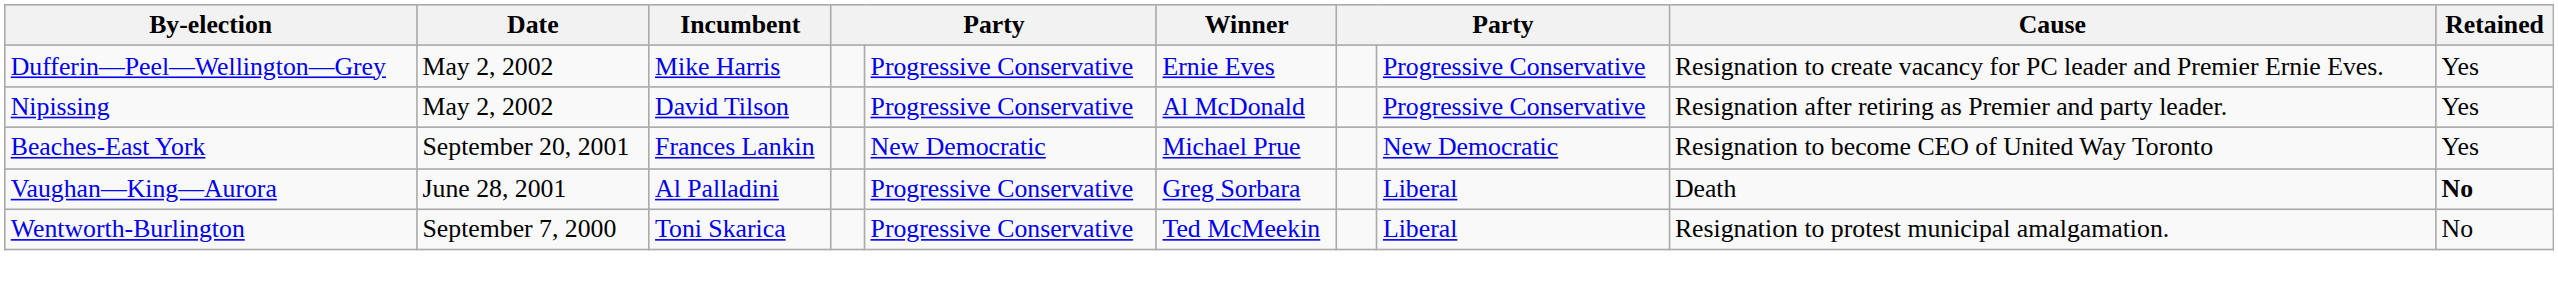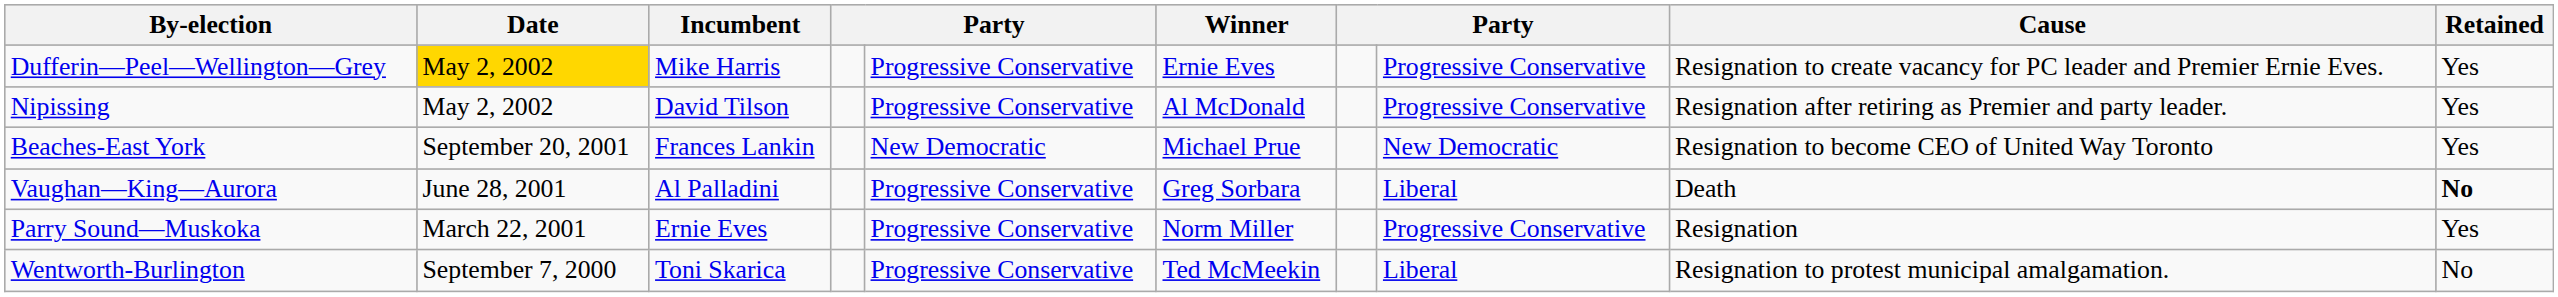 <table class=wikitable style="width:100%">
 <tr>
 <th>By-election</th>
 <th>Date</th>
 <th>Incumbent</th>
 <th colspan=2>Party</th>
 <th>Winner</th>
 <th colspan=2>Party</th>
 <th>Cause</th>
 <th>Retained</th>
 </tr>
 <tr>
 <td><a href='#'>Dufferin—Peel—Wellington—Grey</a></td>
-<td>May 2, 2002</td>
+<td style="background: gold;">May 2, 2002</td>
 <td><a href='#'>Mike Harris</a></td>
 <td>   </td>
 <td><a href='#'>Progressive Conservative</a></td>
 <td><a href='#'>Ernie Eves</a></td>
 <td>   </td>
 <td><a href='#'>Progressive Conservative</a></td>
 <td>Resignation to create vacancy for PC leader and Premier Ernie Eves.</td>
 <td>Yes</td>
 </tr>
 <tr>
 <td><a href='#'>Nipissing</a></td>
 <td>May 2, 2002</td>
 <td><a href='#'>David Tilson</a></td>
 <td>   </td>
 <td><a href='#'>Progressive Conservative</a></td>
 <td><a href='#'>Al McDonald</a></td>
 <td>   </td>
 <td><a href='#'>Progressive Conservative</a></td>
 <td>Resignation after retiring as Premier and party leader.</td>
 <td>Yes</td>
 </tr>
 <tr>
 <td><a href='#'>Beaches-East York</a></td>
 <td>September 20, 2001</td>
 <td><a href='#'>Frances Lankin</a></td>
 <td>   </td>
 <td><a href='#'>New Democratic</a></td>
 <td><a href='#'>Michael Prue</a></td>
 <td>   </td>
 <td><a href='#'>New Democratic</a></td>
 <td>Resignation to become CEO of United Way Toronto</td>
 <td>Yes</td>
 </tr>
 <tr>
 <td><a href='#'>Vaughan—King—Aurora</a></td>
 <td>June 28, 2001</td>
 <td><a href='#'>Al Palladini</a></td>
 <td>   </td>
 <td><a href='#'>Progressive Conservative</a></td>
 <td><a href='#'>Greg Sorbara</a></td>
 <td>    </td>
 <td><a href='#'>Liberal</a></td>
 <td>Death</td>
 <td><strong>No</strong></td>
 </tr>
 <tr>
+<td><a href='#'>Parry Sound—Muskoka</a></td>
+<td>March 22, 2001</td>
+<td><a href='#'>Ernie Eves</a></td>
+<td>   </td>
+<td><a href='#'>Progressive Conservative</a></td>
+<td><a href='#'>Norm Miller</a></td>
+<td>   </td>
+<td><a href='#'>Progressive Conservative</a></td>
+<td>Resignation</td>
+<td>Yes</td>
+</tr>
+<tr>
 <td><a href='#'>Wentworth-Burlington</a></td>
 <td>September 7, 2000</td>
 <td><a href='#'>Toni Skarica</a></td>
 <td>   </td>
 <td><a href='#'>Progressive Conservative</a></td>
 <td><a href='#'>Ted McMeekin</a></td>
 <td>    </td>
 <td><a href='#'>Liberal</a></td>
 <td>Resignation to protest municipal amalgamation.</td>
 <td>No</td>
 </tr>
 </table>
